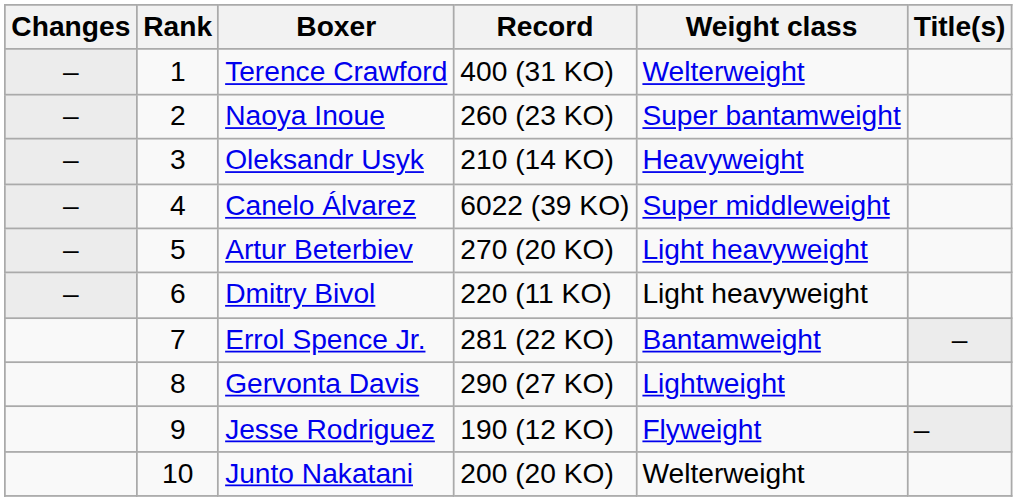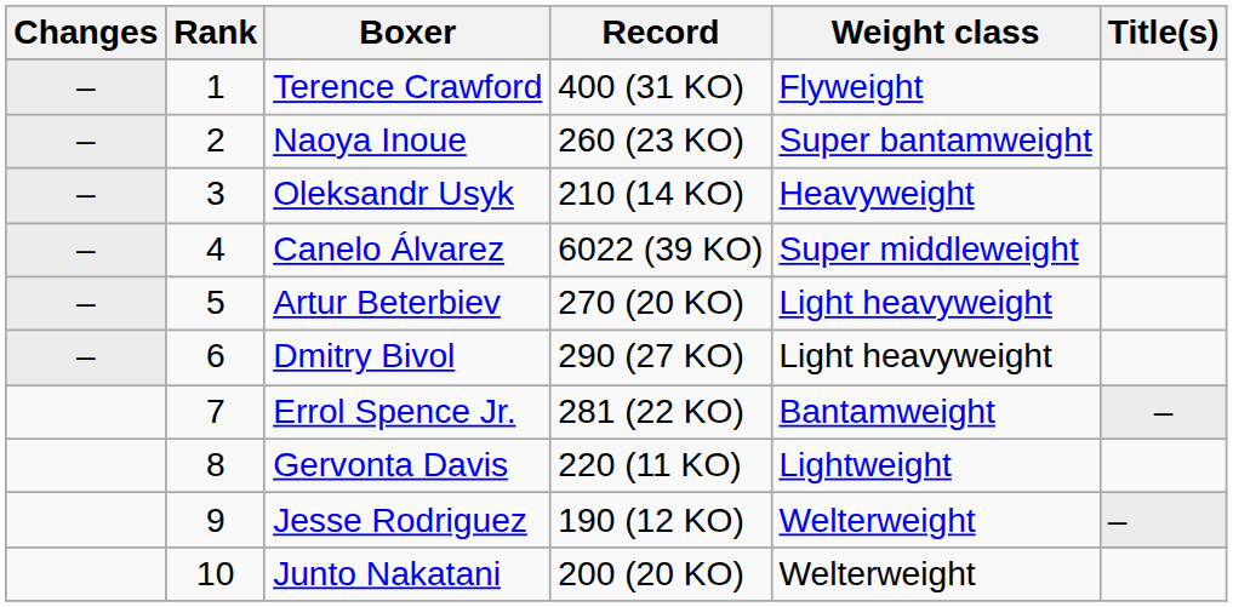 <table class="wikitable ">
 <tr>
 <th>Changes</th>
 <th>Rank</th>
 <th>Boxer</th>
 <th>Record</th>
 <th>Weight class</th>
 <th>Title(s)</th>
 </tr>
 <tr>
 <td align=center bgcolor=#ECECEC>–</td>
 <td align=center>1</td>
 <td><a href='#'>Terence Crawford</a></td>
 <td>400 (31 KO)</td>
-<td><a href='#'>Welterweight</a></td>
+<td><a href='#'>Flyweight</a></td>
 <td></td>
 </tr>
 <tr>
 <td align=center bgcolor=#ECECEC>–</td>
 <td align=center>2</td>
 <td><a href='#'>Naoya Inoue</a></td>
 <td>260 (23 KO)</td>
 <td><a href='#'>Super bantamweight</a></td>
 <td></td>
 </tr>
 <tr>
 <td align=center bgcolor=#ECECEC>–</td>
 <td align=center>3</td>
 <td><a href='#'>Oleksandr Usyk</a></td>
 <td>210 (14 KO)</td>
 <td><a href='#'>Heavyweight</a></td>
 <td></td>
 </tr>
 <tr>
 <td align=center bgcolor=#ECECEC>–</td>
 <td align=center>4</td>
 <td><a href='#'>Canelo Álvarez</a></td>
 <td>6022 (39 KO)</td>
 <td><a href='#'>Super middleweight</a></td>
 <td></td>
 </tr>
 <tr>
 <td align=center bgcolor=#ECECEC>–</td>
 <td align=center>5</td>
 <td><a href='#'>Artur Beterbiev</a></td>
 <td>270 (20 KO)</td>
 <td><a href='#'>Light heavyweight</a></td>
 <td></td>
 </tr>
 <tr>
 <td align=center bgcolor=#ECECEC>–</td>
 <td align=center>6</td>
 <td><a href='#'>Dmitry Bivol</a></td>
-<td>220 (11 KO)</td>
+<td>290 (27 KO)</td>
 <td>Light heavyweight</td>
 <td></td>
 </tr>
 <tr>
 <td align=center></td>
 <td align=center>7</td>
 <td><a href='#'>Errol Spence Jr.</a></td>
 <td>281 (22 KO)</td>
 <td><a href='#'>Bantamweight</a></td>
 <td align=center bgcolor=#ECECEC data-sort-value="Z">–</td>
 </tr>
 <tr>
 <td align=center></td>
 <td align=center>8</td>
 <td><a href='#'>Gervonta Davis</a></td>
-<td>290 (27 KO)</td>
+<td>220 (11 KO)</td>
 <td><a href='#'>Lightweight</a></td>
 <td></td>
 </tr>
 <tr>
 <td align=center></td>
 <td align=center>9</td>
 <td><a href='#'>Jesse Rodriguez</a></td>
 <td>190 (12 KO)</td>
-<td><a href='#'>Flyweight</a></td>
+<td><a href='#'>Welterweight</a></td>
 <td bgcolor=#ECECEC data-sort-value="Z">–</td>
 </tr>
 <tr>
 <td align=center></td>
 <td align=center>10</td>
 <td><a href='#'>Junto Nakatani</a></td>
 <td>200 (20 KO)</td>
 <td>Welterweight</td>
 <td></td>
 </tr>
 </table>
